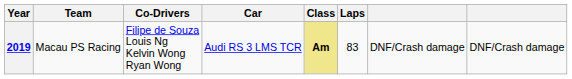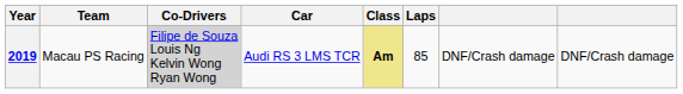 <table class="wikitable" style="text-align:center; font-size:90%">
 <tr>
 <th>Year</th>
 <th>Team</th>
 <th>Co-Drivers</th>
 <th>Car</th>
 <th>Class</th>
 <th>Laps</th>
 <th></th>
 <th></th>
 </tr>
 <tr>
 <th><a href='#'>2019</a></th>
 <td align="left"> Macau PS Racing</td>
-<td align="left"> <a href='#'>Filipe de Souza</a><br> Louis Ng<br> Kelvin Wong<br> Ryan Wong</td>
+<td align="left" style="background: lightgrey;"> <a href='#'>Filipe de Souza</a><br> Louis Ng<br> Kelvin Wong<br> Ryan Wong</td>
 <td align="left"><a href='#'>Audi RS 3 LMS TCR</a></td>
 <td style="background: khaki;"><strong><span>Am</span></strong></td>
-<td>83</td>
+<td>85</td>
 <td>DNF/Crash damage</td>
 <td>DNF/Crash damage</td>
 </tr>
 </table>
